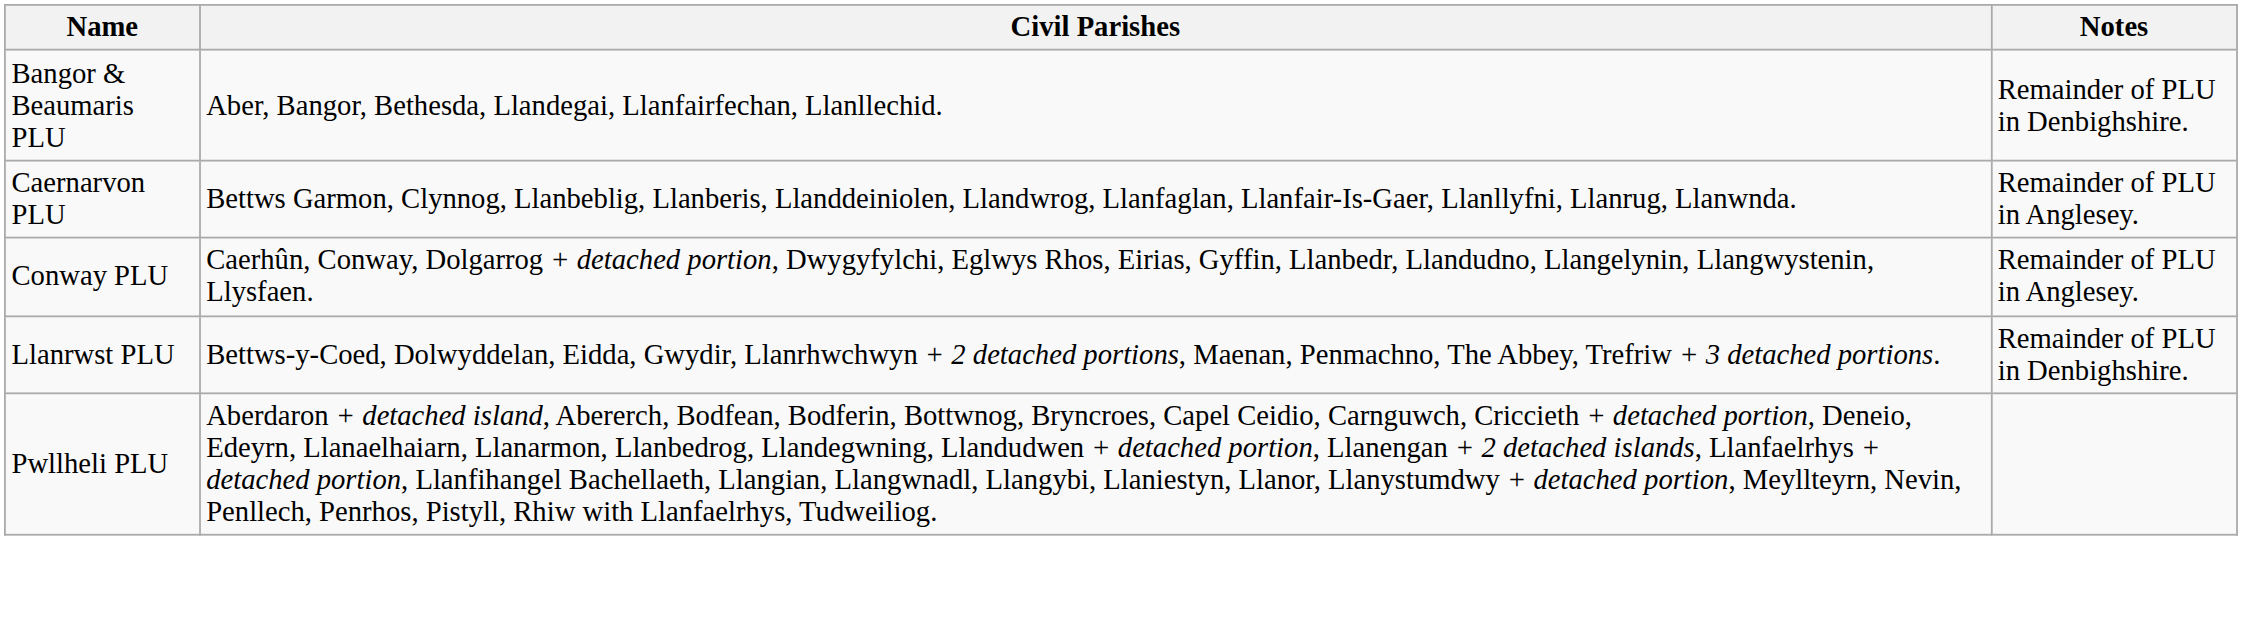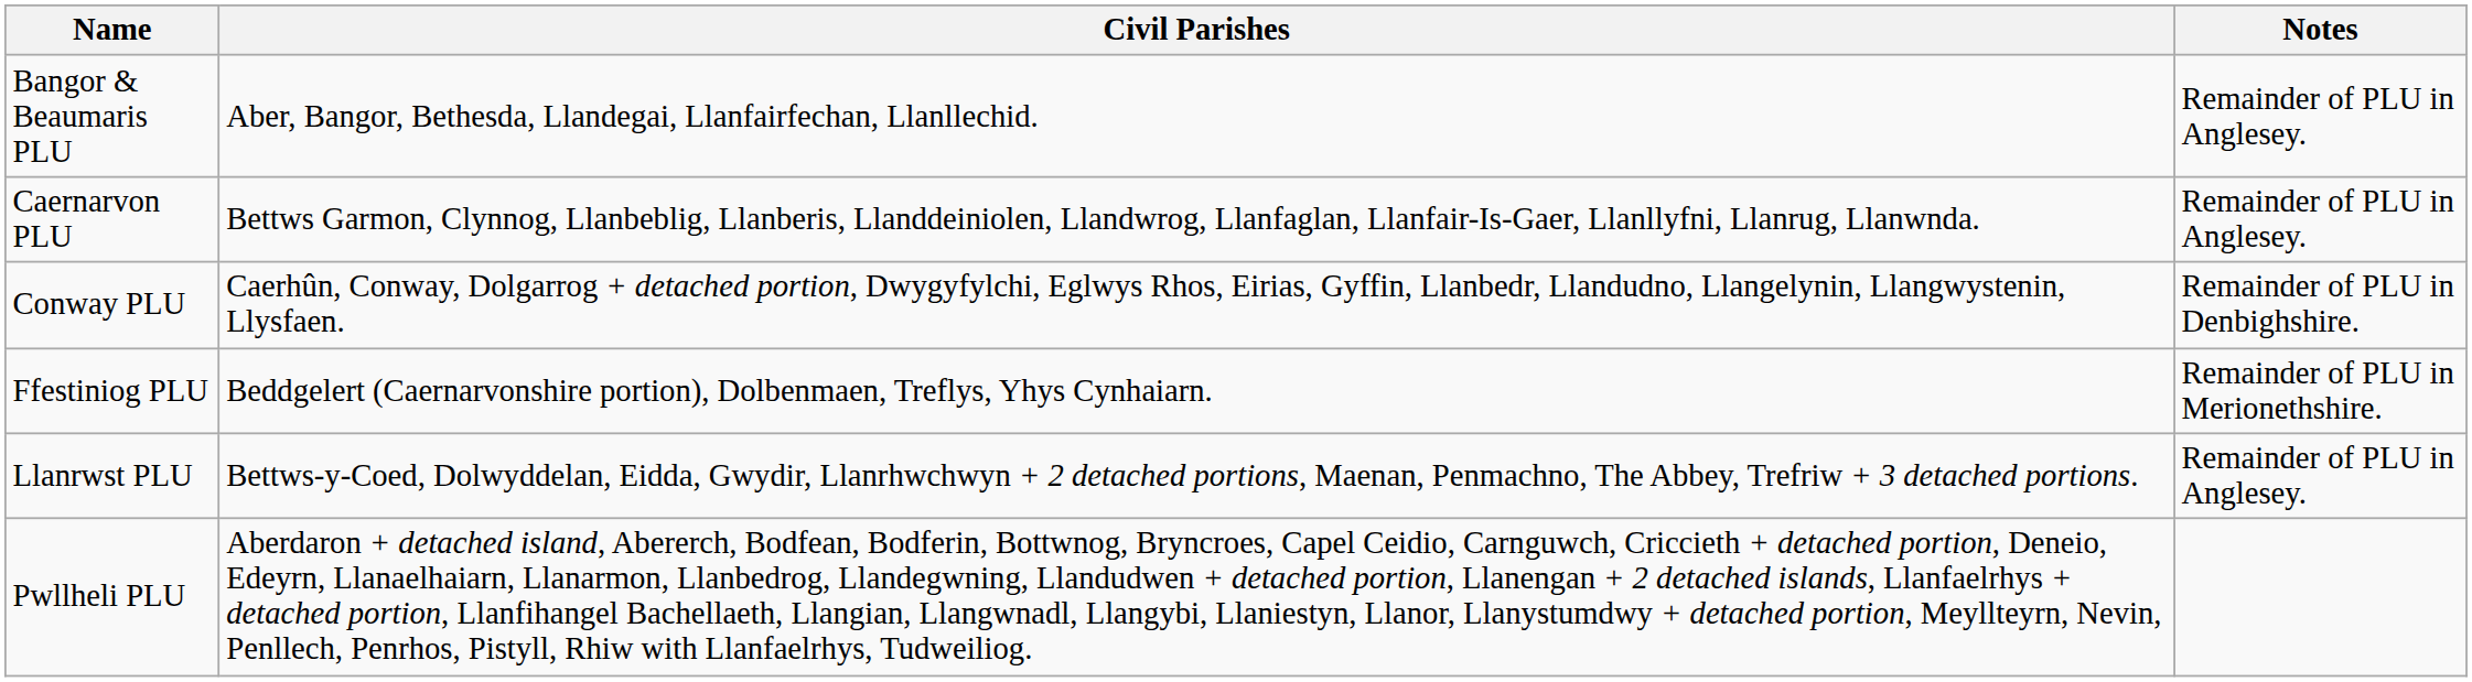 <table class="wikitable">
 <tr>
 <th>Name</th>
 <th>Civil Parishes</th>
 <th>Notes</th>
 </tr>
 <tr>
 <td>Bangor & Beaumaris PLU</td>
 <td>Aber, Bangor, Bethesda, Llandegai, Llanfairfechan, Llanllechid.</td>
-<td>Remainder of PLU in Denbighshire.</td>
+<td>Remainder of PLU in Anglesey.</td>
 </tr>
 <tr>
 <td>Caernarvon PLU</td>
 <td>Bettws Garmon, Clynnog, Llanbeblig, Llanberis, Llanddeiniolen, Llandwrog, Llanfaglan, Llanfair-Is-Gaer, Llanllyfni, Llanrug, Llanwnda.</td>
 <td>Remainder of PLU in Anglesey.</td>
 </tr>
 <tr>
 <td>Conway PLU</td>
 <td>Caerhûn, Conway, Dolgarrog <em>+ detached portion</em>, Dwygyfylchi, Eglwys Rhos, Eirias, Gyffin, Llanbedr, Llandudno, Llangelynin, Llangwystenin, Llysfaen.</td>
-<td>Remainder of PLU in Anglesey.</td>
+<td>Remainder of PLU in Denbighshire.</td>
+</tr>
+<tr>
+<td>Ffestiniog PLU</td>
+<td>Beddgelert (Caernarvonshire portion), Dolbenmaen, Treflys, Yhys Cynhaiarn.</td>
+<td>Remainder of PLU in Merionethshire.</td>
 </tr>
 <tr>
 <td>Llanrwst PLU</td>
 <td>Bettws-y-Coed, Dolwyddelan, Eidda, Gwydir, Llanrhwchwyn <em>+ 2 detached portions</em>, Maenan, Penmachno, The Abbey, Trefriw <em>+ 3 detached portions</em>.</td>
-<td>Remainder of PLU in Denbighshire.</td>
+<td>Remainder of PLU in Anglesey.</td>
 </tr>
 <tr>
 <td>Pwllheli PLU</td>
 <td>Aberdaron <em>+ detached island</em>, Abererch, Bodfean, Bodferin, Bottwnog, Bryncroes, Capel Ceidio, Carnguwch, Criccieth <em>+ detached portion</em>, Deneio, Edeyrn, Llanaelhaiarn, Llanarmon, Llanbedrog, Llandegwning, Llandudwen <em>+ detached portion</em>, Llanengan <em>+ 2 detached islands</em>, Llanfaelrhys <em>+ detached portion</em>, Llanfihangel Bachellaeth, Llangian, Llangwnadl, Llangybi, Llaniestyn, Llanor, Llanystumdwy <em>+ detached portion</em>, Meyllteyrn, Nevin, Penllech, Penrhos, Pistyll, Rhiw with Llanfaelrhys, Tudweiliog.</td>
 <td></td>
 </tr>
 </table>
